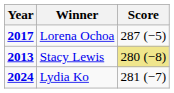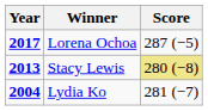 <table class="wikitable">
 <tr>
 <th>Year</th>
 <th>Winner</th>
 <th>Score</th>
 </tr>
 <tr>
 <td><strong><a href='#'>2017</a></strong></td>
 <td> <a href='#'>Lorena Ochoa</a></td>
 <td>287 (−5)</td>
 </tr>
 <tr>
 <td><strong><a href='#'>2013</a></strong></td>
 <td> <a href='#'>Stacy Lewis</a></td>
 <td style="background: khaki;">280 (−8)</td>
 </tr>
 <tr>
-<td><strong><a href='#'>2024</a></strong></td>
+<td><strong><a href='#'>2004</a></strong></td>
 <td> <a href='#'>Lydia Ko</a></td>
 <td>281 (−7)</td>
 </tr>
 </table>
